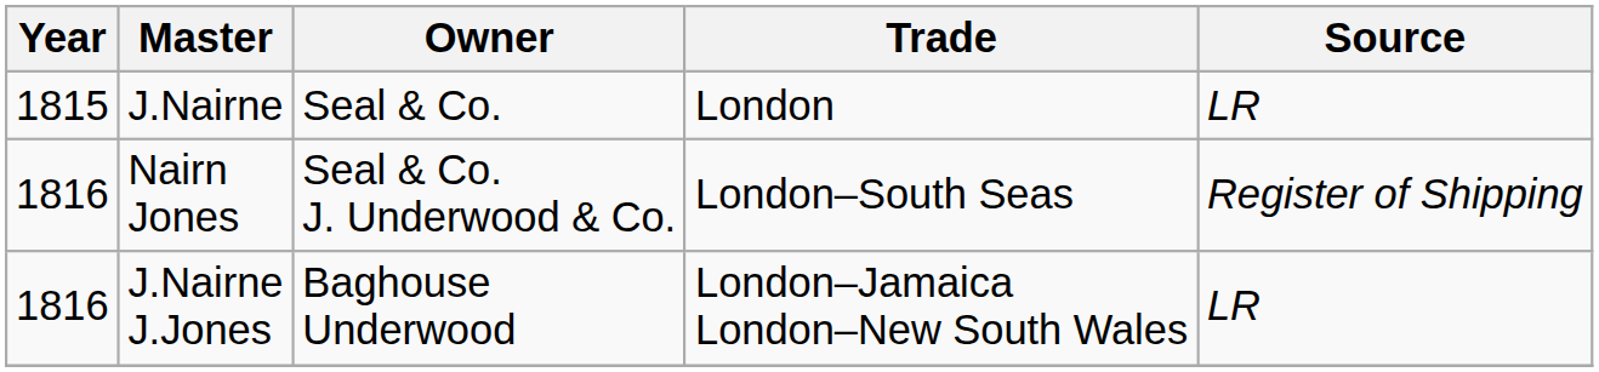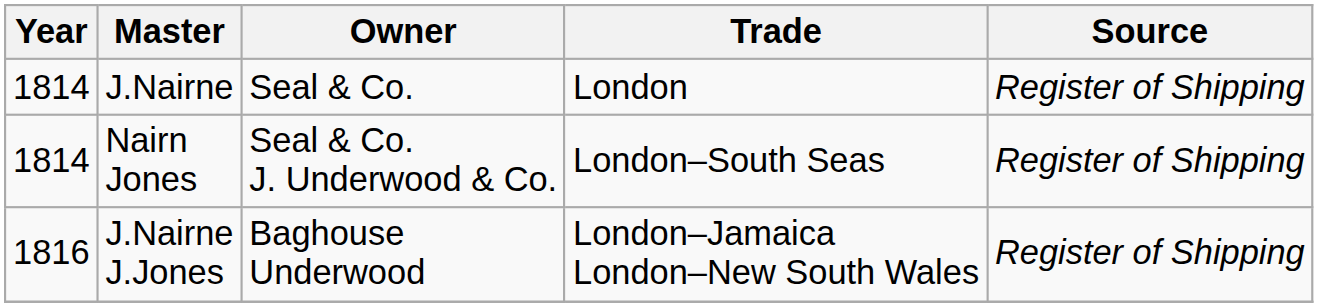 <table class=" wikitable">
 <tr>
 <th>Year</th>
 <th>Master</th>
 <th>Owner</th>
 <th>Trade</th>
 <th>Source</th>
 </tr>
 <tr>
-<td>1815</td>
+<td>1814</td>
 <td>J.Nairne</td>
 <td>Seal & Co.</td>
 <td>London</td>
-<td><em>LR</em></td>
+<td><em>Register of Shipping</em></td>
 </tr>
 <tr>
-<td>1816</td>
+<td>1814</td>
 <td>Nairn<br>Jones</td>
 <td>Seal & Co.<br>J. Underwood & Co.</td>
 <td>London–South Seas</td>
 <td><em>Register of Shipping</em></td>
 </tr>
 <tr>
 <td>1816</td>
 <td>J.Nairne<br>J.Jones</td>
 <td>Baghouse<br>Underwood</td>
 <td>London–Jamaica<br>London–New South Wales</td>
-<td><em>LR</em></td>
+<td><em>Register of Shipping</em></td>
 </tr>
 <tr>
 </tr>
 </table>
